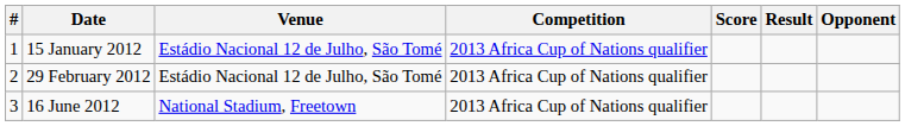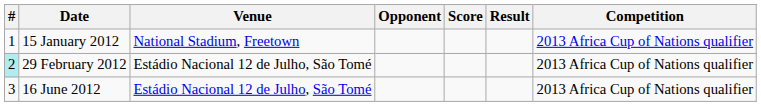 <table class="wikitable" style="font-size:90%">
 <tr>
 <th>#</th>
 <th>Date</th>
 <th>Venue</th>
-<th>Competition</th>
+<th>Opponent</th>
 <th>Score</th>
 <th>Result</th>
-<th>Opponent</th>
+<th>Competition</th>
 </tr>
 <tr>
 <td>1</td>
 <td>15 January 2012</td>
-<td><a href='#'>Estádio Nacional 12 de Julho</a>, <a href='#'>São Tomé</a></td>
-<td><a href='#'>2013 Africa Cup of Nations qualifier</a></td>
+<td><a href='#'>National Stadium</a>, <a href='#'>Freetown</a></td>
 <td></td>
 <td></td>
 <td></td>
+<td><a href='#'>2013 Africa Cup of Nations qualifier</a></td>
 </tr>
 <tr>
-<td>2</td>
+<td style="background: paleturquoise;">2</td>
 <td>29 February 2012</td>
 <td>Estádio Nacional 12 de Julho, São Tomé</td>
-<td>2013 Africa Cup of Nations qualifier</td>
 <td></td>
 <td></td>
 <td></td>
+<td>2013 Africa Cup of Nations qualifier</td>
 </tr>
 <tr>
 <td>3</td>
 <td>16 June 2012</td>
-<td><a href='#'>National Stadium</a>, <a href='#'>Freetown</a></td>
-<td>2013 Africa Cup of Nations qualifier</td>
+<td><a href='#'>Estádio Nacional 12 de Julho</a>, <a href='#'>São Tomé</a></td>
 <td></td>
 <td></td>
 <td></td>
+<td>2013 Africa Cup of Nations qualifier</td>
 </tr>
 </table>
